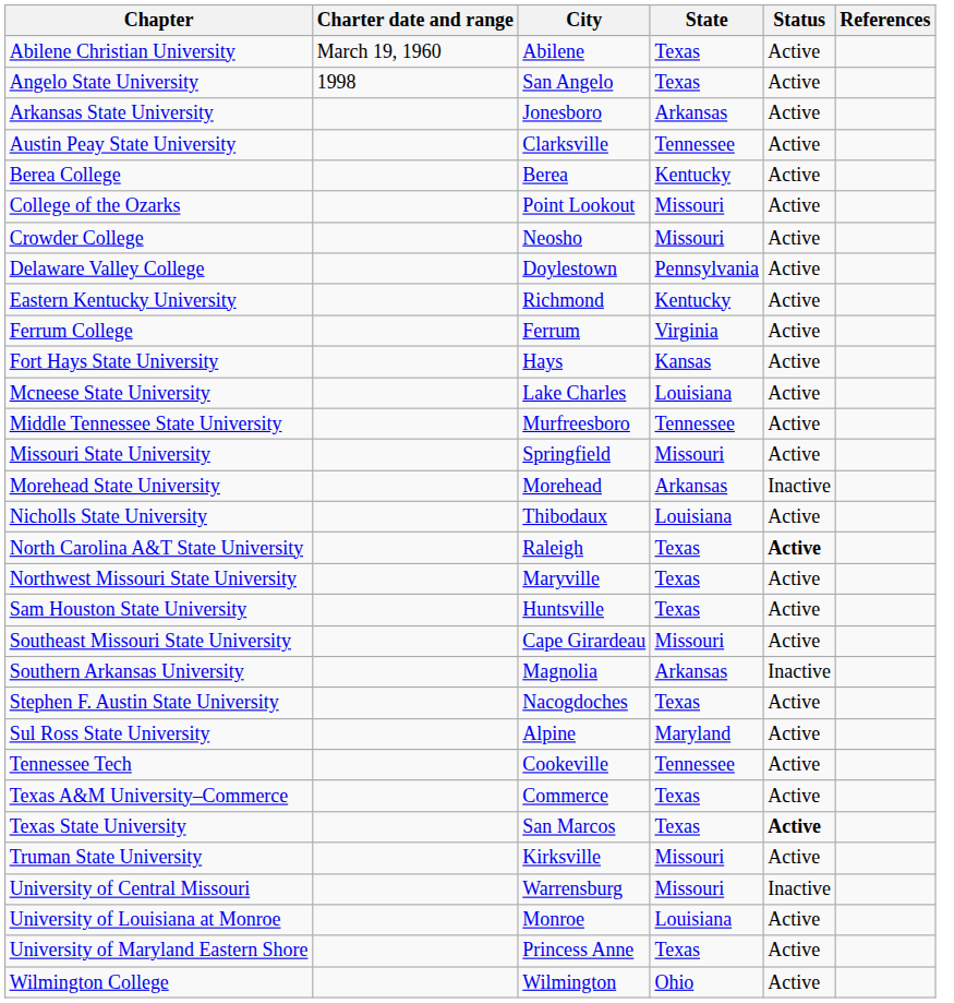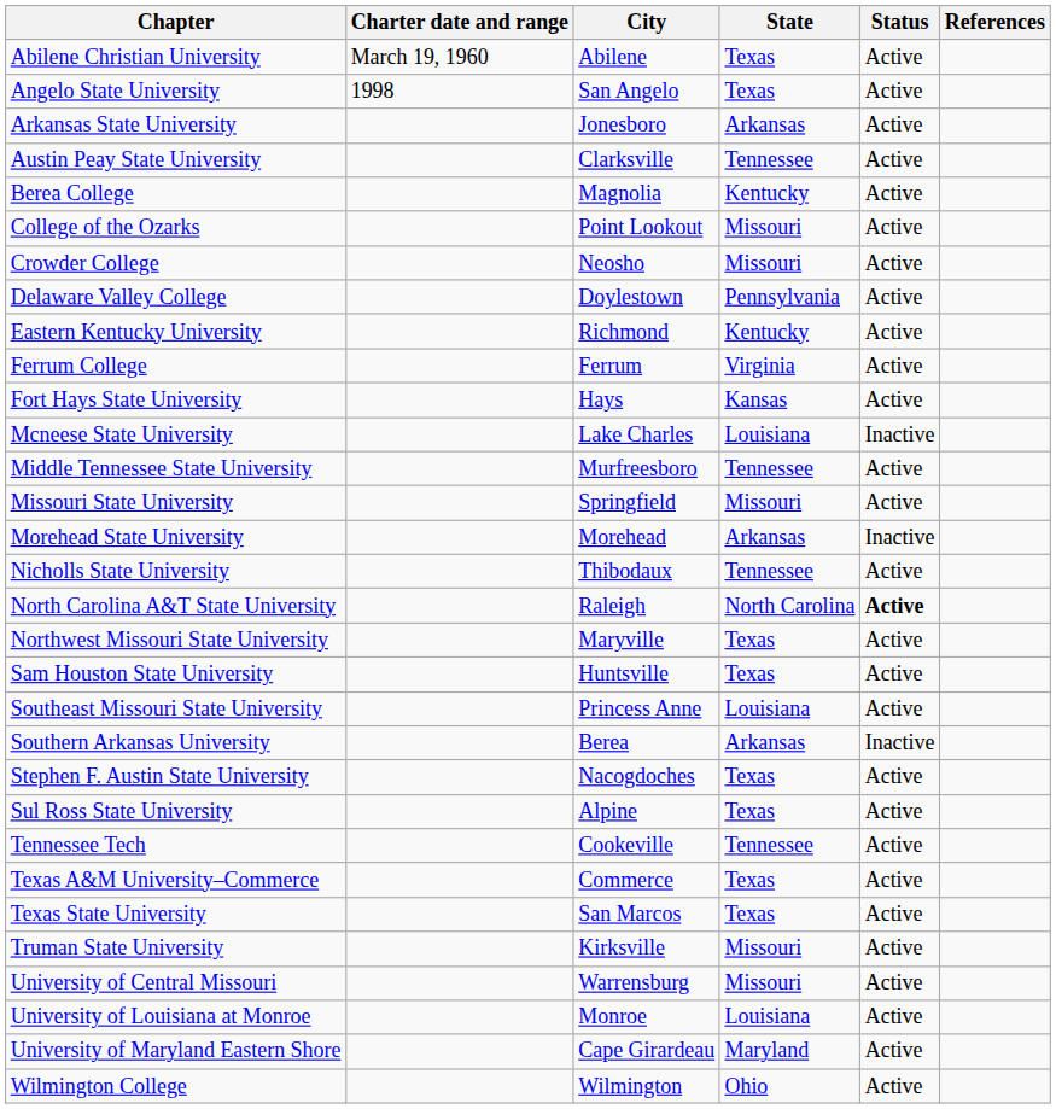 <table class="wikitable sortable">
 <tr>
 <th>Chapter</th>
 <th>Charter date and range</th>
 <th>City</th>
 <th>State</th>
 <th>Status</th>
 <th>References</th>
 </tr>
 <tr>
 <td><a href='#'>Abilene Christian University</a></td>
 <td>March 19, 1960</td>
 <td><a href='#'>Abilene</a></td>
 <td><a href='#'>Texas</a></td>
 <td>Active</td>
 <td></td>
 </tr>
 <tr>
 <td><a href='#'>Angelo State University</a></td>
 <td>1998</td>
 <td><a href='#'>San Angelo</a></td>
 <td><a href='#'>Texas</a></td>
 <td>Active</td>
 <td></td>
 </tr>
 <tr>
 <td><a href='#'>Arkansas State University</a></td>
 <td></td>
 <td><a href='#'>Jonesboro</a></td>
 <td><a href='#'>Arkansas</a></td>
 <td>Active</td>
 <td></td>
 </tr>
 <tr>
 <td><a href='#'>Austin Peay State University</a></td>
 <td></td>
 <td><a href='#'>Clarksville</a></td>
 <td><a href='#'>Tennessee</a></td>
 <td>Active</td>
 <td></td>
 </tr>
 <tr>
 <td><a href='#'>Berea College</a></td>
 <td></td>
-<td><a href='#'>Berea</a></td>
+<td><a href='#'>Magnolia</a></td>
 <td><a href='#'>Kentucky</a></td>
 <td>Active</td>
 <td></td>
 </tr>
 <tr>
 <td><a href='#'>College of the Ozarks</a></td>
 <td></td>
 <td><a href='#'>Point Lookout</a></td>
 <td><a href='#'>Missouri</a></td>
 <td>Active</td>
 <td></td>
 </tr>
 <tr>
 <td><a href='#'>Crowder College</a></td>
 <td></td>
 <td><a href='#'>Neosho</a></td>
 <td><a href='#'>Missouri</a></td>
 <td>Active</td>
 <td></td>
 </tr>
 <tr>
 <td><a href='#'>Delaware Valley College</a></td>
 <td></td>
 <td><a href='#'>Doylestown</a></td>
 <td><a href='#'>Pennsylvania</a></td>
 <td>Active</td>
 <td></td>
 </tr>
 <tr>
 <td><a href='#'>Eastern Kentucky University</a></td>
 <td></td>
 <td><a href='#'>Richmond</a></td>
 <td><a href='#'>Kentucky</a></td>
 <td>Active</td>
 <td></td>
 </tr>
 <tr>
 <td><a href='#'>Ferrum College</a></td>
 <td></td>
 <td><a href='#'>Ferrum</a></td>
 <td><a href='#'>Virginia</a></td>
 <td>Active</td>
 <td></td>
 </tr>
 <tr>
 <td><a href='#'>Fort Hays State University</a></td>
 <td></td>
 <td><a href='#'>Hays</a></td>
 <td><a href='#'>Kansas</a></td>
 <td>Active</td>
 <td></td>
 </tr>
 <tr>
 <td><a href='#'>Mcneese State University</a></td>
 <td></td>
 <td><a href='#'>Lake Charles</a></td>
 <td><a href='#'>Louisiana</a></td>
-<td>Active</td>
+<td>Inactive</td>
 <td></td>
 </tr>
 <tr>
 <td><a href='#'>Middle Tennessee State University</a></td>
 <td></td>
 <td><a href='#'>Murfreesboro</a></td>
 <td><a href='#'>Tennessee</a></td>
 <td>Active</td>
 <td></td>
 </tr>
 <tr>
 <td><a href='#'>Missouri State University</a></td>
 <td></td>
 <td><a href='#'>Springfield</a></td>
 <td><a href='#'>Missouri</a></td>
 <td>Active</td>
 <td></td>
 </tr>
 <tr>
 <td><a href='#'>Morehead State University</a></td>
 <td></td>
 <td><a href='#'>Morehead</a></td>
 <td><a href='#'>Arkansas</a></td>
 <td>Inactive</td>
 <td></td>
 </tr>
 <tr>
 <td><a href='#'>Nicholls State University</a></td>
 <td></td>
 <td><a href='#'>Thibodaux</a></td>
-<td><a href='#'>Louisiana</a></td>
+<td><a href='#'>Tennessee</a></td>
 <td>Active</td>
 <td></td>
 </tr>
 <tr>
 <td><a href='#'>North Carolina A&T State University</a></td>
 <td></td>
 <td><a href='#'>Raleigh</a></td>
-<td><a href='#'>Texas</a></td>
+<td><a href='#'>North Carolina</a></td>
 <td><strong>Active</strong></td>
 <td></td>
 </tr>
 <tr>
 <td><a href='#'>Northwest Missouri State University</a></td>
 <td></td>
 <td><a href='#'>Maryville</a></td>
 <td><a href='#'>Texas</a></td>
 <td>Active</td>
 <td></td>
 </tr>
 <tr>
 <td><a href='#'>Sam Houston State University</a></td>
 <td></td>
 <td><a href='#'>Huntsville</a></td>
 <td><a href='#'>Texas</a></td>
 <td>Active</td>
 <td></td>
 </tr>
 <tr>
 <td><a href='#'>Southeast Missouri State University</a></td>
 <td></td>
-<td><a href='#'>Cape Girardeau</a></td>
-<td><a href='#'>Missouri</a></td>
+<td><a href='#'>Princess Anne</a></td>
+<td><a href='#'>Louisiana</a></td>
 <td>Active</td>
 <td></td>
 </tr>
 <tr>
 <td><a href='#'>Southern Arkansas University</a></td>
 <td></td>
-<td><a href='#'>Magnolia</a></td>
+<td><a href='#'>Berea</a></td>
 <td><a href='#'>Arkansas</a></td>
 <td>Inactive</td>
 <td></td>
 </tr>
 <tr>
 <td><a href='#'>Stephen F. Austin State University</a></td>
 <td></td>
 <td><a href='#'>Nacogdoches</a></td>
 <td><a href='#'>Texas</a></td>
 <td>Active</td>
 <td></td>
 </tr>
 <tr>
 <td><a href='#'>Sul Ross State University</a></td>
 <td></td>
 <td><a href='#'>Alpine</a></td>
-<td><a href='#'>Maryland</a></td>
+<td><a href='#'>Texas</a></td>
 <td>Active</td>
 <td></td>
 </tr>
 <tr>
 <td><a href='#'>Tennessee Tech</a></td>
 <td></td>
 <td><a href='#'>Cookeville</a></td>
 <td><a href='#'>Tennessee</a></td>
 <td>Active</td>
 <td></td>
 </tr>
 <tr>
 <td><a href='#'>Texas A&M University–Commerce</a></td>
 <td></td>
 <td><a href='#'>Commerce</a></td>
 <td><a href='#'>Texas</a></td>
 <td>Active</td>
 <td></td>
 </tr>
 <tr>
 <td><a href='#'>Texas State University</a></td>
 <td></td>
 <td><a href='#'>San Marcos</a></td>
 <td><a href='#'>Texas</a></td>
-<td><strong>Active</strong></td>
+<td>Active</td>
 <td></td>
 </tr>
 <tr>
 <td><a href='#'>Truman State University</a></td>
 <td></td>
 <td><a href='#'>Kirksville</a></td>
 <td><a href='#'>Missouri</a></td>
 <td>Active</td>
 <td></td>
 </tr>
 <tr>
 <td><a href='#'>University of Central Missouri</a></td>
 <td></td>
 <td><a href='#'>Warrensburg</a></td>
 <td><a href='#'>Missouri</a></td>
-<td>Inactive</td>
+<td>Active</td>
 <td></td>
 </tr>
 <tr>
 <td><a href='#'>University of Louisiana at Monroe</a></td>
 <td></td>
 <td><a href='#'>Monroe</a></td>
 <td><a href='#'>Louisiana</a></td>
 <td>Active</td>
 <td></td>
 </tr>
 <tr>
 <td><a href='#'>University of Maryland Eastern Shore</a></td>
 <td></td>
-<td><a href='#'>Princess Anne</a></td>
-<td><a href='#'>Texas</a></td>
+<td><a href='#'>Cape Girardeau</a></td>
+<td><a href='#'>Maryland</a></td>
 <td>Active</td>
 <td></td>
 </tr>
 <tr>
 <td><a href='#'>Wilmington College</a></td>
 <td></td>
 <td><a href='#'>Wilmington</a></td>
 <td><a href='#'>Ohio</a></td>
 <td>Active</td>
 <td></td>
 </tr>
 </table>
